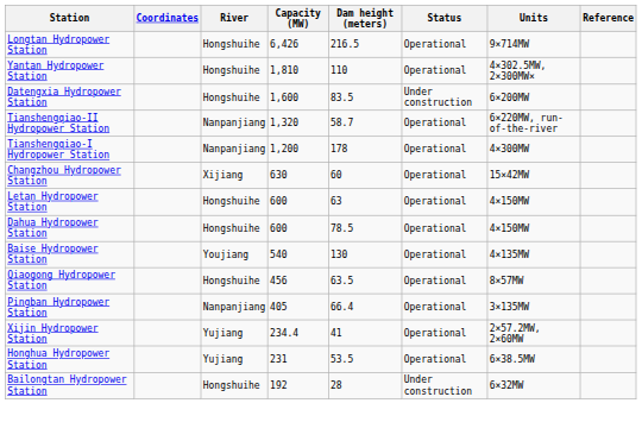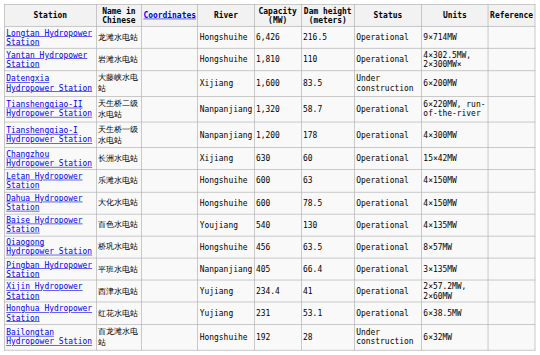 <table class="wikitable sortable">
 <tr>
 <th>Station</th>
+<th>Name in Chinese</th>
 <th><a href='#'>Coordinates</a></th>
 <th>River</th>
 <th>Capacity (MW)</th>
 <th>Dam height (meters)</th>
 <th>Status</th>
 <th>Units</th>
 <th>Reference</th>
 </tr>
 <tr>
 <td><a href='#'>Longtan Hydropower Station</a></td>
+<td>龙滩水电站</td>
 <td></td>
 <td>Hongshuihe</td>
 <td>6,426</td>
 <td>216.5</td>
 <td>Operational</td>
 <td>9×714MW</td>
 <td></td>
 </tr>
 <tr>
 <td><a href='#'>Yantan Hydropower Station</a></td>
+<td>岩滩水电站</td>
 <td></td>
 <td>Hongshuihe</td>
 <td>1,810</td>
 <td>110</td>
 <td>Operational</td>
 <td>4×302.5MW, 2×300MW×</td>
 <td></td>
 </tr>
 <tr>
 <td><a href='#'>Datengxia Hydropower Station</a></td>
+<td>大藤峡水电站</td>
 <td></td>
-<td>Hongshuihe</td>
+<td>Xijiang</td>
 <td>1,600</td>
 <td>83.5</td>
 <td>Under construction</td>
 <td>6×200MW</td>
 <td></td>
 </tr>
 <tr>
 <td><a href='#'>Tianshengqiao-II Hydropower Station</a></td>
+<td>天生桥二级水电站</td>
 <td></td>
 <td>Nanpanjiang</td>
 <td>1,320</td>
 <td>58.7</td>
 <td>Operational</td>
 <td>6×220MW, run-of-the-river</td>
 <td></td>
 </tr>
 <tr>
 <td><a href='#'>Tianshengqiao-I Hydropower Station</a></td>
+<td>天生桥一级水电站</td>
 <td></td>
 <td>Nanpanjiang</td>
 <td>1,200</td>
 <td>178</td>
 <td>Operational</td>
 <td>4×300MW</td>
 <td></td>
 </tr>
 <tr>
 <td><a href='#'>Changzhou Hydropower Station</a></td>
+<td>长洲水电站</td>
 <td></td>
 <td>Xijiang</td>
 <td>630</td>
 <td>60</td>
 <td>Operational</td>
 <td>15×42MW</td>
 <td></td>
 </tr>
 <tr>
 <td><a href='#'>Letan Hydropower Station</a></td>
+<td>乐滩水电站</td>
 <td></td>
 <td>Hongshuihe</td>
 <td>600</td>
 <td>63</td>
 <td>Operational</td>
 <td>4×150MW</td>
 <td></td>
 </tr>
 <tr>
 <td><a href='#'>Dahua Hydropower Station</a></td>
+<td>大化水电站</td>
 <td></td>
 <td>Hongshuihe</td>
 <td>600</td>
 <td>78.5</td>
 <td>Operational</td>
 <td>4×150MW</td>
 <td></td>
 </tr>
 <tr>
 <td><a href='#'>Baise Hydropower Station</a></td>
+<td>百色水电站</td>
 <td></td>
 <td>Youjiang</td>
 <td>540</td>
 <td>130</td>
 <td>Operational</td>
 <td>4×135MW</td>
 <td></td>
 </tr>
 <tr>
 <td><a href='#'>Qiaogong Hydropower Station</a></td>
+<td>桥巩水电站</td>
 <td></td>
 <td>Hongshuihe</td>
 <td>456</td>
 <td>63.5</td>
 <td>Operational</td>
 <td>8×57MW</td>
 <td></td>
 </tr>
 <tr>
 <td><a href='#'>Pingban Hydropower Station</a></td>
+<td>平班水电站</td>
 <td></td>
 <td>Nanpanjiang</td>
 <td>405</td>
 <td>66.4</td>
 <td>Operational</td>
 <td>3×135MW</td>
 <td></td>
 </tr>
 <tr>
 <td><a href='#'>Xijin Hydropower Station</a></td>
+<td>西津水电站</td>
 <td></td>
 <td>Yujiang</td>
 <td>234.4</td>
 <td>41</td>
 <td>Operational</td>
 <td>2×57.2MW, 2×60MW</td>
 <td></td>
 </tr>
 <tr>
 <td><a href='#'>Honghua Hydropower Station</a></td>
+<td>红花水电站</td>
 <td></td>
 <td>Yujiang</td>
 <td>231</td>
-<td>53.5</td>
+<td>53.1</td>
 <td>Operational</td>
 <td>6×38.5MW</td>
 <td></td>
 </tr>
 <tr>
 <td><a href='#'>Bailongtan Hydropower Station</a></td>
+<td>百龙滩水电站</td>
 <td></td>
 <td>Hongshuihe</td>
 <td>192</td>
 <td>28</td>
 <td>Under construction</td>
 <td>6×32MW</td>
 <td></td>
 </tr>
 </table>
